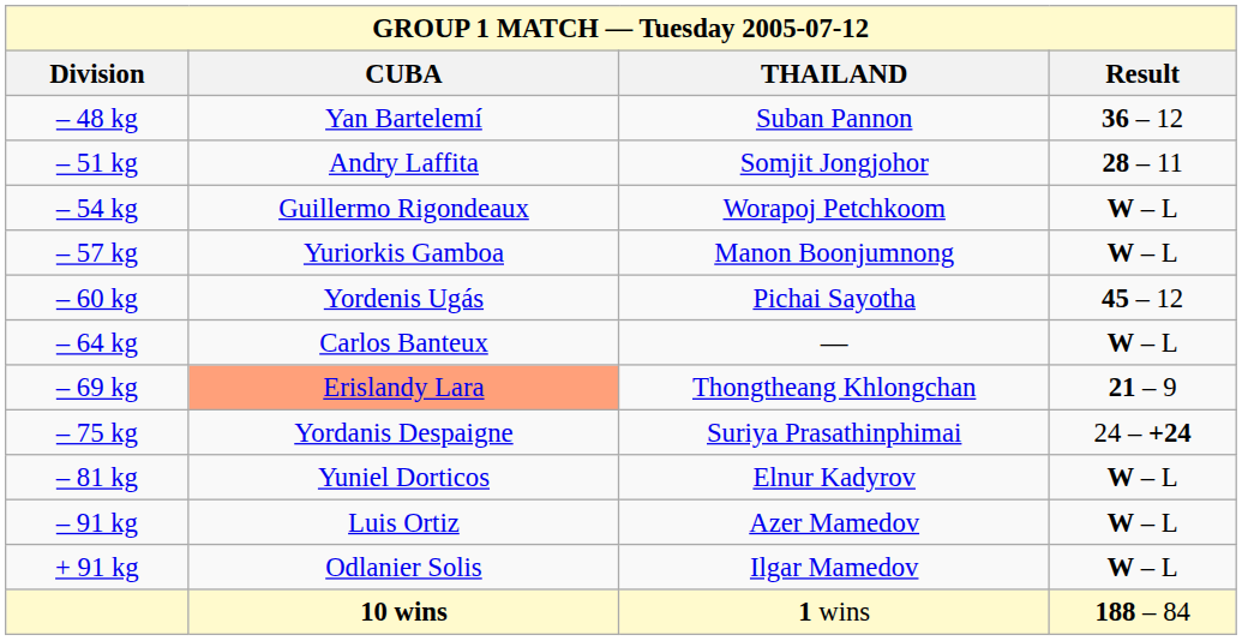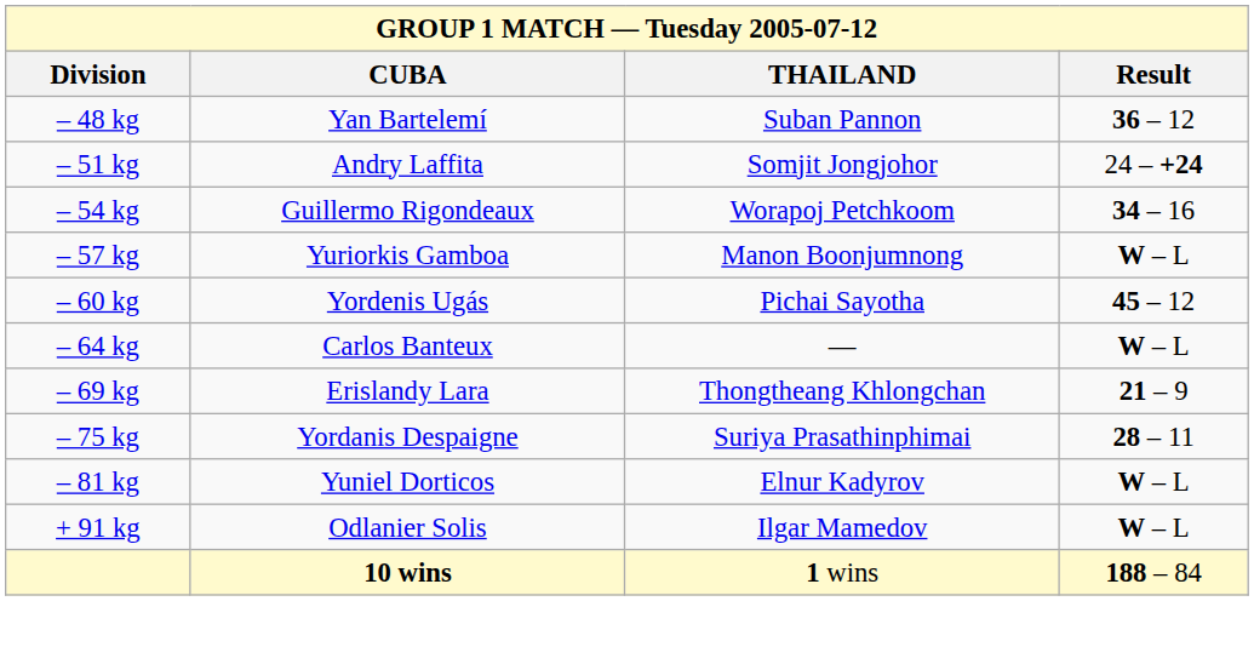 <table class="wikitable" style=" text-align:center; font-size:110%;" width="90%">
 <tr>
 <th colspan="4" style=background:lemonchiffon>GROUP 1 MATCH — Tuesday 2005-07-12</th>
 </tr>
 <tr>
 <th>Division</th>
 <th width=35%> CUBA</th>
 <th width=35%> THAILAND</th>
 <th>Result</th>
 </tr>
 <tr>
 <td><a href='#'>– 48 kg</a></td>
 <td><a href='#'>Yan Bartelemí</a></td>
 <td><a href='#'>Suban Pannon</a></td>
 <td><strong>36</strong> – 12</td>
 </tr>
 <tr>
 <td><a href='#'>– 51 kg</a></td>
 <td><a href='#'>Andry Laffita</a></td>
 <td><a href='#'>Somjit Jongjohor</a></td>
-<td><strong>28</strong> – 11</td>
+<td>24 – <strong>+24</strong></td>
 </tr>
 <tr>
 <td><a href='#'>– 54 kg</a></td>
 <td><a href='#'>Guillermo Rigondeaux</a></td>
 <td><a href='#'>Worapoj Petchkoom</a></td>
-<td><strong>W</strong> – L </td>
+<td><strong>34</strong> – 16</td>
 </tr>
 <tr>
 <td><a href='#'>– 57 kg</a></td>
 <td><a href='#'>Yuriorkis Gamboa</a></td>
 <td><a href='#'>Manon Boonjumnong</a></td>
 <td><strong>W</strong> – L </td>
 </tr>
 <tr>
 <td><a href='#'>– 60 kg</a></td>
 <td><a href='#'>Yordenis Ugás</a></td>
 <td><a href='#'>Pichai Sayotha</a></td>
 <td><strong>45</strong> – 12</td>
 </tr>
 <tr>
 <td><a href='#'>– 64 kg</a></td>
 <td><a href='#'>Carlos Banteux</a></td>
 <td>—</td>
 <td><strong>W</strong> – L </td>
 </tr>
 <tr>
 <td><a href='#'>– 69 kg</a></td>
-<td style="background: lightsalmon;"><a href='#'>Erislandy Lara</a></td>
+<td><a href='#'>Erislandy Lara</a></td>
 <td><a href='#'>Thongtheang Khlongchan</a></td>
 <td><strong>21</strong> – 9</td>
 </tr>
 <tr>
 <td><a href='#'>– 75 kg</a></td>
 <td><a href='#'>Yordanis Despaigne</a></td>
 <td><a href='#'>Suriya Prasathinphimai</a></td>
-<td>24 – <strong>+24</strong></td>
+<td><strong>28</strong> – 11</td>
 </tr>
 <tr>
 <td><a href='#'>– 81 kg</a></td>
 <td><a href='#'>Yuniel Dorticos</a></td>
 <td><a href='#'>Elnur Kadyrov</a></td>
-<td><strong>W</strong> – L </td>
-</tr>
-<tr>
-<td><a href='#'>– 91 kg</a></td>
-<td><a href='#'>Luis Ortiz</a></td>
-<td><a href='#'>Azer Mamedov</a></td>
 <td><strong>W</strong> – L </td>
 </tr>
 <tr>
 <td><a href='#'>+ 91 kg</a></td>
 <td><a href='#'>Odlanier Solis</a></td>
 <td><a href='#'>Ilgar Mamedov</a></td>
 <td><strong>W</strong> – L </td>
 </tr>
 <tr>
 <td style=background:lemonchiffon></td>
 <td style=background:lemonchiffon><strong>10 wins</strong></td>
 <td style=background:lemonchiffon><strong>1</strong> wins</td>
 <td style=background:lemonchiffon><strong>188</strong> – 84</td>
 </tr>
 </table>
